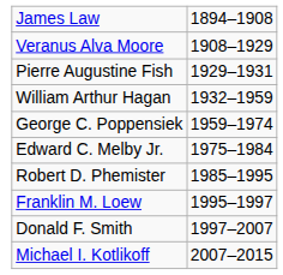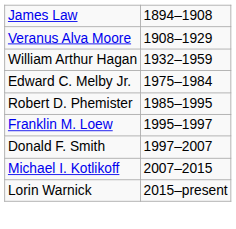 <table class="wikitable" align="right">
 <tr>
 <td><a href='#'>James Law</a></td>
 <td>1894–1908</td>
 </tr>
 <tr>
 <td><a href='#'>Veranus Alva Moore</a></td>
 <td>1908–1929</td>
 </tr>
 <tr>
-<td>Pierre Augustine Fish</td>
-<td>1929–1931</td>
-</tr>
-<tr>
 <td>William Arthur Hagan</td>
 <td>1932–1959</td>
-</tr>
-<tr>
-<td>George C. Poppensiek</td>
-<td>1959–1974</td>
 </tr>
 <tr>
 <td>Edward C. Melby Jr.</td>
 <td>1975–1984</td>
 </tr>
 <tr>
 <td>Robert D. Phemister</td>
 <td>1985–1995</td>
 </tr>
 <tr>
 <td><a href='#'>Franklin M. Loew</a></td>
 <td>1995–1997</td>
 </tr>
 <tr>
 <td>Donald F. Smith</td>
 <td>1997–2007</td>
 </tr>
 <tr>
 <td><a href='#'>Michael I. Kotlikoff</a></td>
 <td>2007–2015</td>
 </tr>
+<tr>
+<td>Lorin Warnick</td>
+<td>2015–present</td>
+</tr>
 </table>
